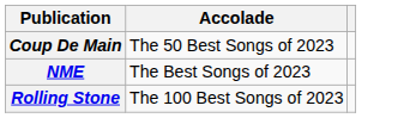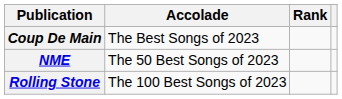 <table class="wikitable sortable plainrowheaders">
 <tr>
 <th scope="col">Publication</th>
 <th scope="col">Accolade</th>
+<th scope="col">Rank</th>
 <th scope="col" class="unsortable"></th>
 </tr>
 <tr>
 <th scope="row"><em>Coup De Main</em></th>
-<td>The 50 Best Songs of 2023</td>
+<td>The Best Songs of 2023</td>
+<td></td>
 <td></td>
 </tr>
 <tr>
 <th scope="row"><em><a href='#'>NME</a></em></th>
-<td>The Best Songs of 2023</td>
+<td>The 50 Best Songs of 2023</td>
+<td></td>
 <td></td>
 </tr>
 <tr>
 <th scope="row"><em><a href='#'>Rolling Stone</a></em></th>
 <td>The 100 Best Songs of 2023</td>
 <td></td>
+<td></td>
 </tr>
 </table>
